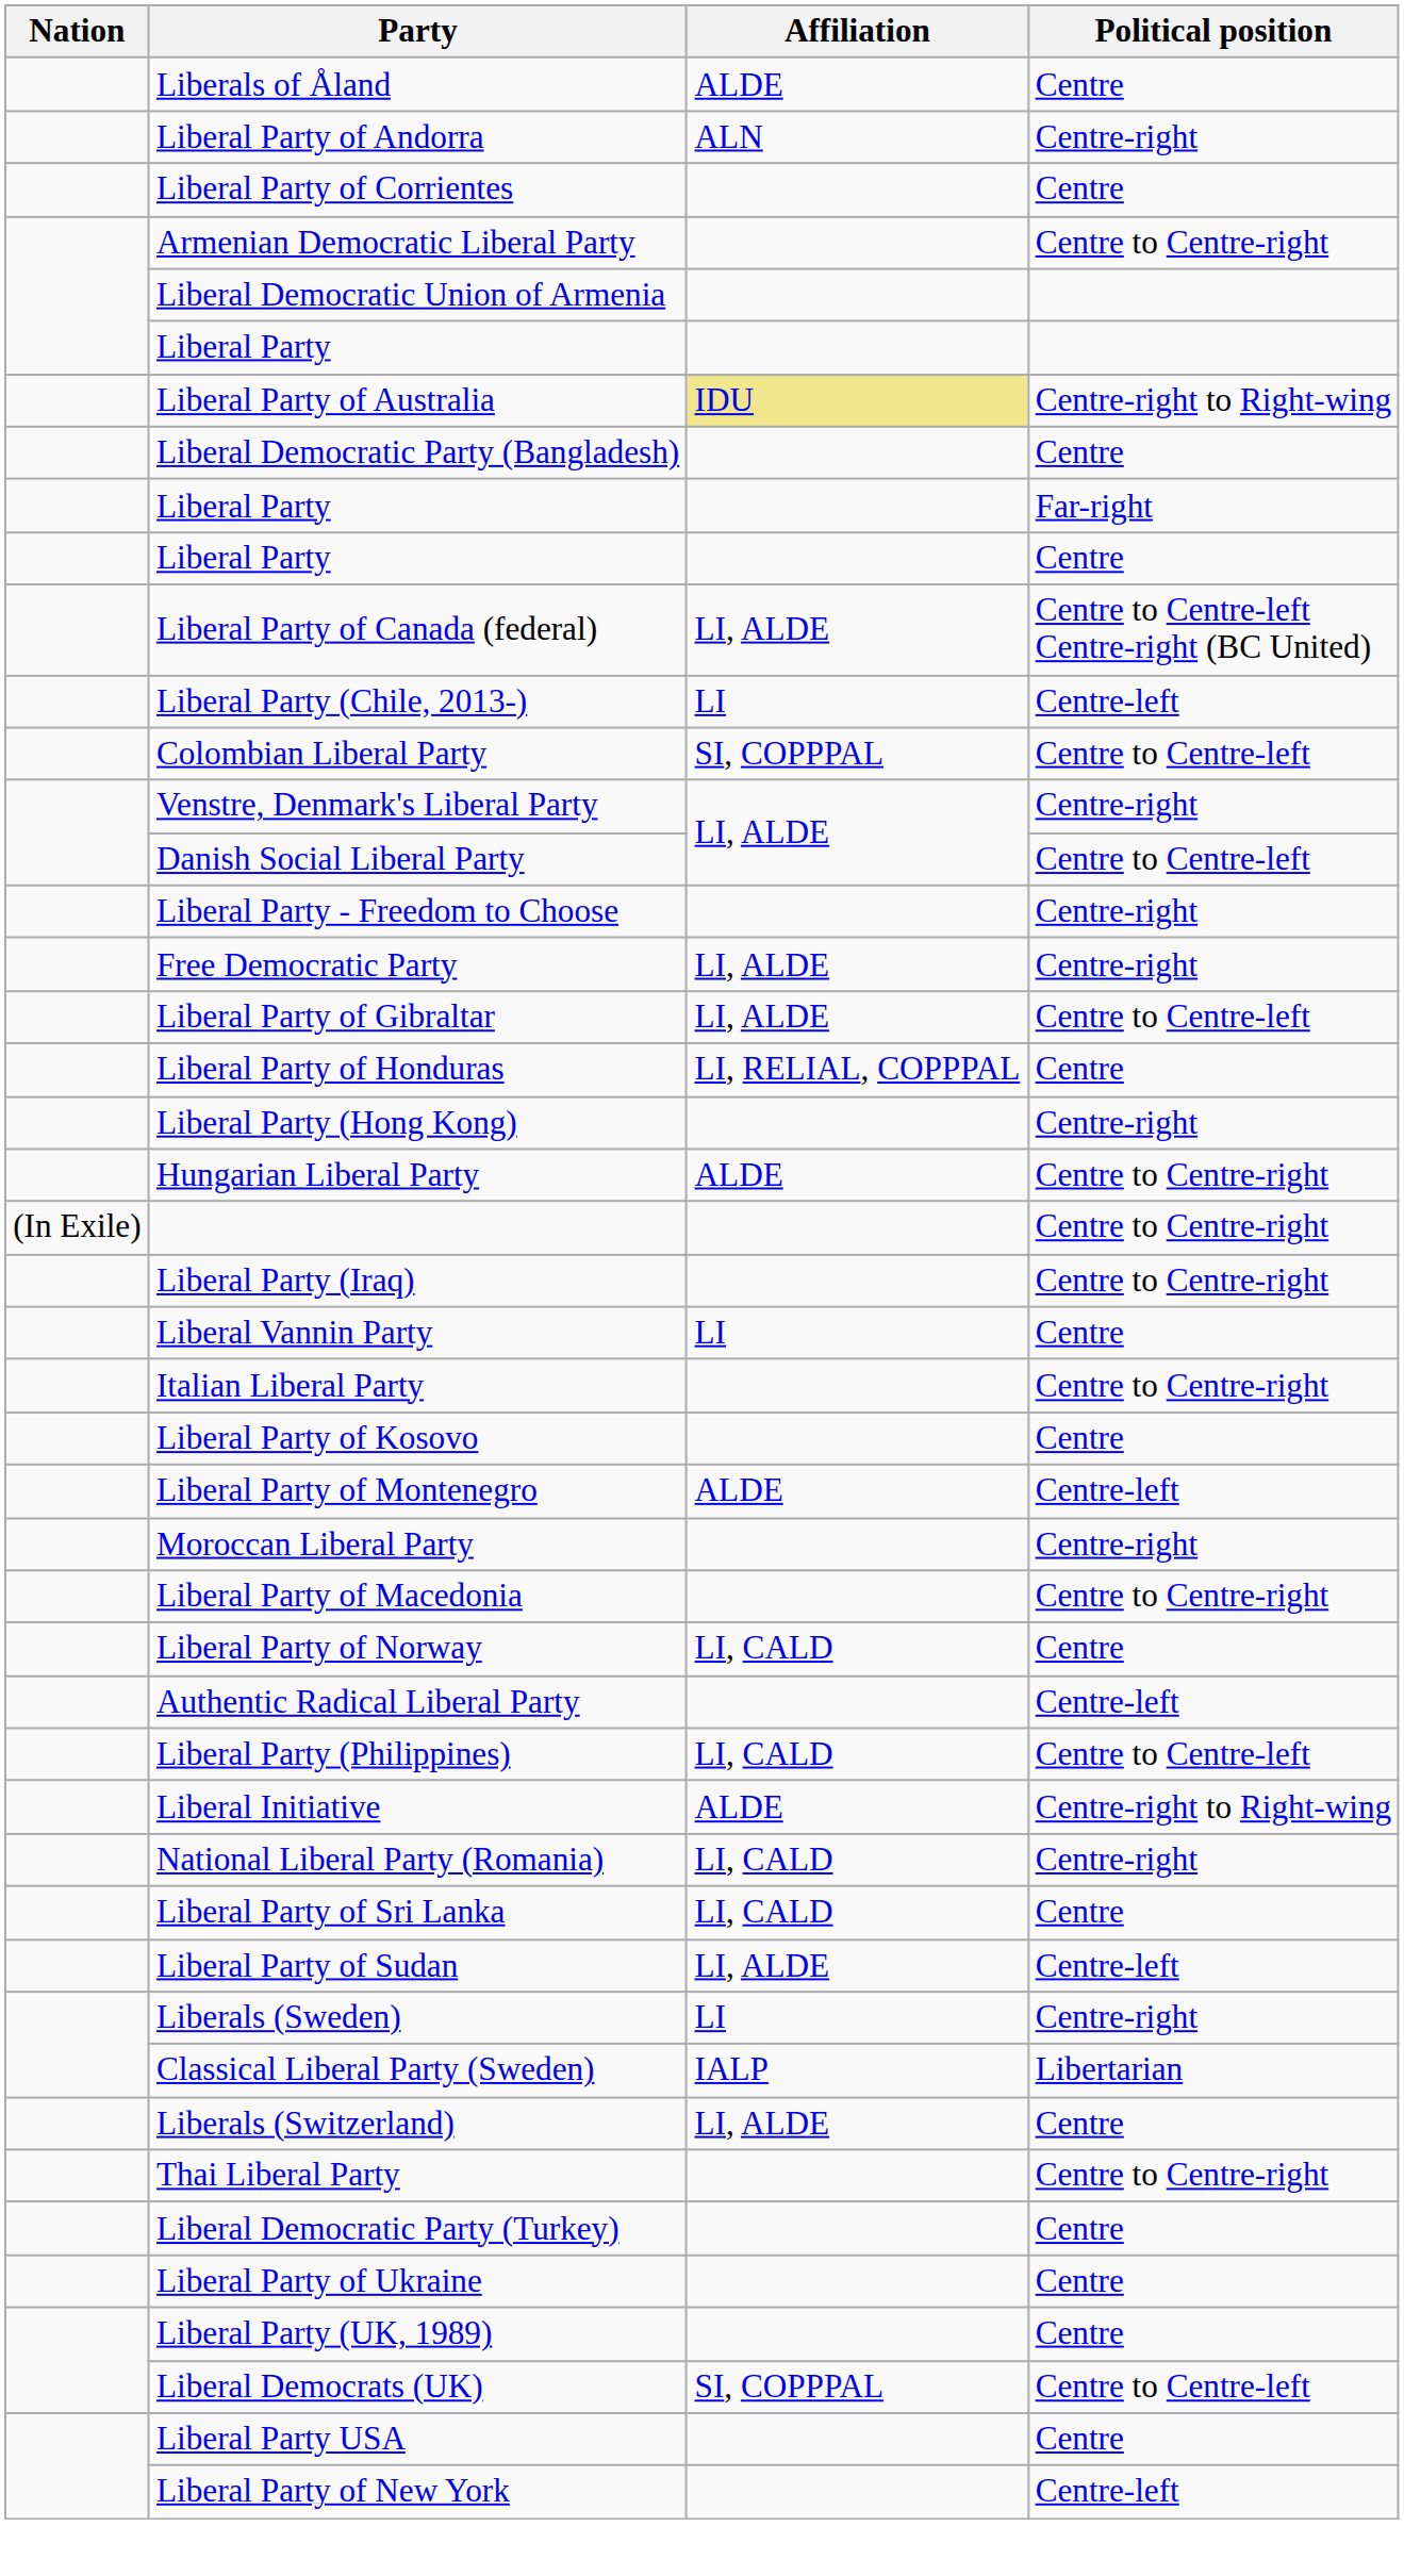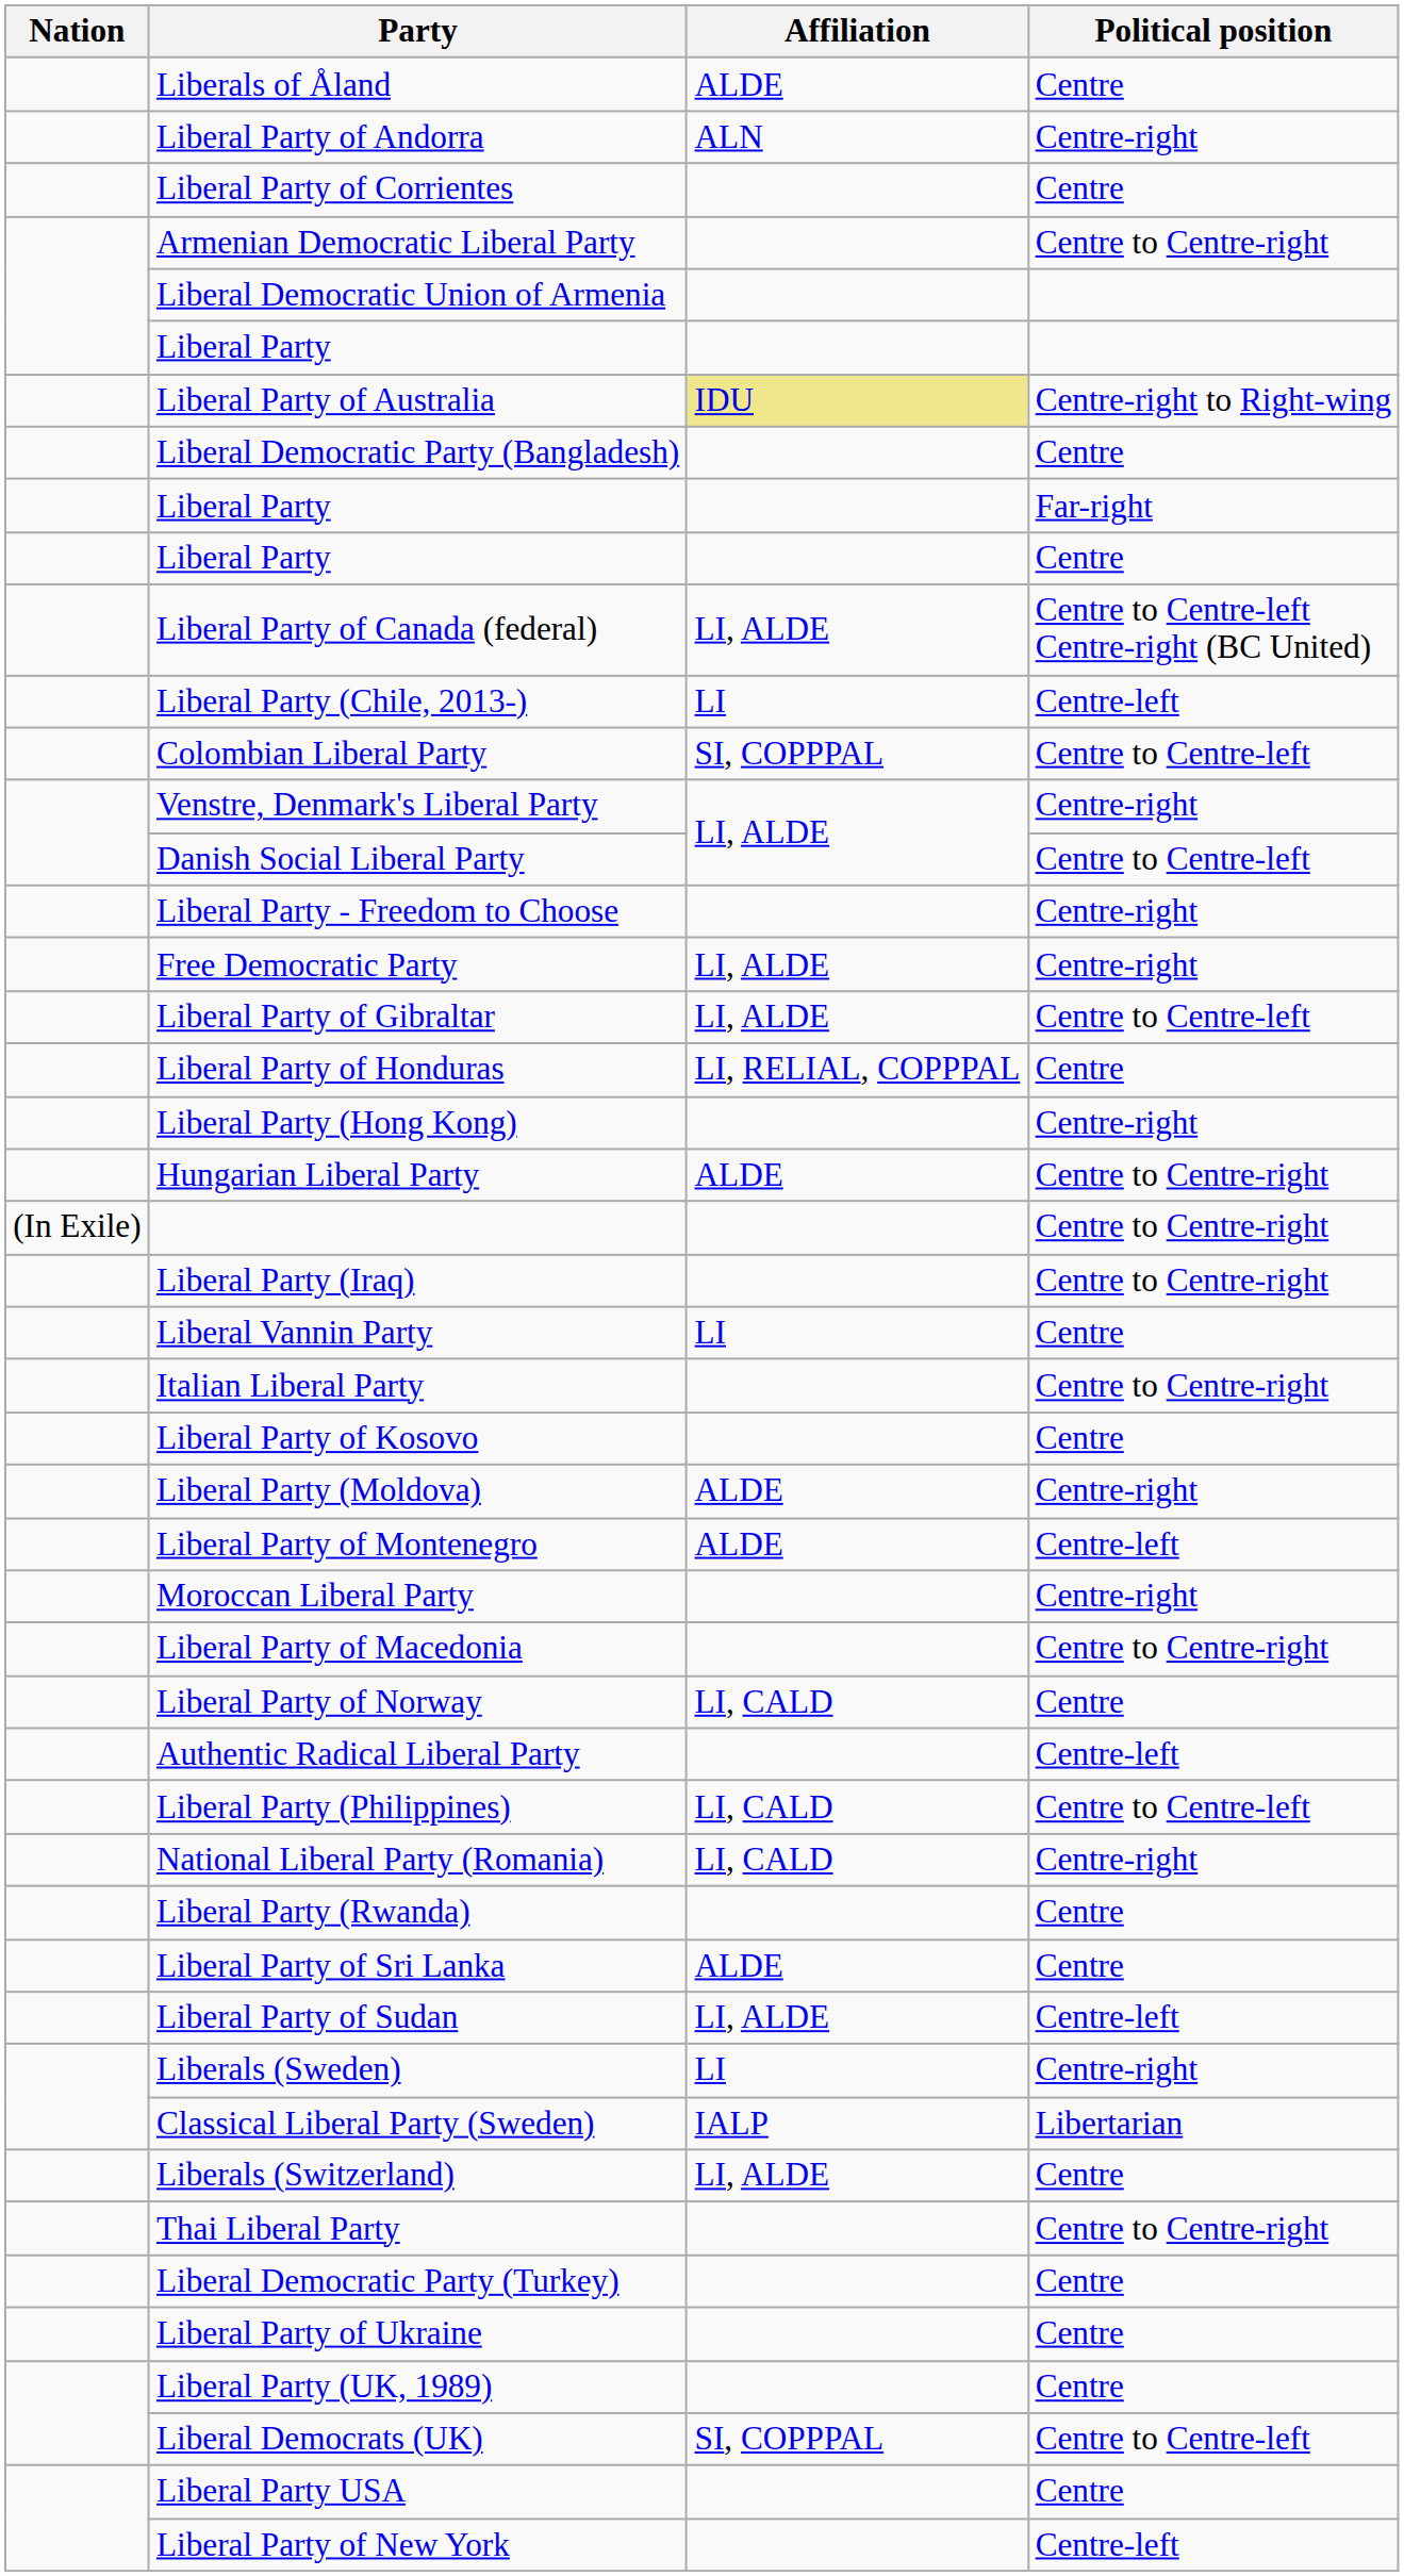 <table class="wikitable sortable">
 <tr>
 <th>Nation</th>
 <th>Party</th>
 <th>Affiliation</th>
 <th>Political position</th>
 </tr>
 <tr>
 <td></td>
 <td><a href='#'>Liberals of Åland</a></td>
 <td valign="top"><a href='#'>ALDE</a></td>
 <td><a href='#'>Centre</a></td>
 </tr>
 <tr>
 <td></td>
 <td><a href='#'>Liberal Party of Andorra</a></td>
 <td><a href='#'>ALN</a></td>
 <td><a href='#'>Centre-right</a></td>
 </tr>
 <tr>
 <td></td>
 <td><a href='#'>Liberal Party of Corrientes</a></td>
 <td></td>
 <td><a href='#'>Centre</a></td>
 </tr>
 <tr>
 <td rowspan="3"></td>
 <td><a href='#'>Armenian Democratic Liberal Party</a></td>
 <td></td>
 <td><a href='#'>Centre</a> to <a href='#'>Centre-right</a></td>
 </tr>
 <tr>
 <td><a href='#'>Liberal Democratic Union of Armenia</a></td>
 <td valign="top"></td>
 <td></td>
 </tr>
 <tr>
 <td><a href='#'>Liberal Party</a></td>
 <td valign="top"></td>
 <td></td>
 </tr>
 <tr>
 <td><br></td>
 <td><a href='#'>Liberal Party of Australia</a><br></td>
 <td style="background: khaki;"><a href='#'>IDU</a></td>
 <td><a href='#'>Centre-right</a> to <a href='#'>Right-wing</a></td>
 </tr>
 <tr>
 <td></td>
 <td><a href='#'>Liberal Democratic Party (Bangladesh)</a></td>
 <td></td>
 <td><a href='#'>Centre</a></td>
 </tr>
 <tr>
 <td></td>
 <td><a href='#'>Liberal Party</a></td>
 <td></td>
 <td><a href='#'>Far-right</a></td>
 </tr>
 <tr>
 <td></td>
 <td><a href='#'>Liberal Party</a></td>
 <td></td>
 <td><a href='#'>Centre</a></td>
 </tr>
 <tr>
 <td><br></td>
 <td><a href='#'>Liberal Party of Canada</a> (federal)<br></td>
 <td><a href='#'>LI</a>, <a href='#'>ALDE</a></td>
 <td><a href='#'>Centre</a> to <a href='#'>Centre-left</a><br><a href='#'>Centre-right</a> (BC United)</td>
 </tr>
 <tr>
 <td></td>
 <td><a href='#'>Liberal Party (Chile, 2013-)</a></td>
 <td><a href='#'>LI</a></td>
 <td><a href='#'>Centre-left</a></td>
 </tr>
 <tr>
 <td></td>
 <td><a href='#'>Colombian Liberal Party</a></td>
 <td><a href='#'>SI</a>, <a href='#'>COPPPAL</a></td>
 <td><a href='#'>Centre</a> to <a href='#'>Centre-left</a></td>
 </tr>
 <tr>
 <td rowspan="2"></td>
 <td><a href='#'>Venstre, Denmark's Liberal Party</a></td>
 <td rowspan="2"><a href='#'>LI</a>, <a href='#'>ALDE</a></td>
 <td><a href='#'>Centre-right</a></td>
 </tr>
 <tr>
 <td><a href='#'>Danish Social Liberal Party</a></td>
 <td><a href='#'>Centre</a> to <a href='#'>Centre-left</a></td>
 </tr>
 <tr>
 <td></td>
 <td><a href='#'>Liberal Party - Freedom to Choose</a></td>
 <td></td>
 <td><a href='#'>Centre-right</a></td>
 </tr>
 <tr>
 <td></td>
 <td><a href='#'>Free Democratic Party</a></td>
 <td><a href='#'>LI</a>, <a href='#'>ALDE</a></td>
 <td><a href='#'>Centre-right</a></td>
 </tr>
 <tr>
 <td></td>
 <td><a href='#'>Liberal Party of Gibraltar</a></td>
 <td><a href='#'>LI</a>, <a href='#'>ALDE</a></td>
 <td><a href='#'>Centre</a> to <a href='#'>Centre-left</a></td>
 </tr>
 <tr>
 <td></td>
 <td><a href='#'>Liberal Party of Honduras</a></td>
 <td><a href='#'>LI</a>, <a href='#'>RELIAL</a>, <a href='#'>COPPPAL</a></td>
 <td><a href='#'>Centre</a></td>
 </tr>
 <tr>
 <td></td>
 <td><a href='#'>Liberal Party (Hong Kong)</a></td>
 <td></td>
 <td><a href='#'>Centre-right</a></td>
 </tr>
 <tr>
 <td></td>
 <td><a href='#'>Hungarian Liberal Party</a></td>
 <td><a href='#'>ALDE</a></td>
 <td><a href='#'>Centre</a> to <a href='#'>Centre-right</a></td>
 </tr>
 <tr>
 <td> (In Exile)</td>
 <td></td>
 <td></td>
 <td><a href='#'>Centre</a> to <a href='#'>Centre-right</a></td>
 </tr>
 <tr>
 <td></td>
 <td><a href='#'>Liberal Party (Iraq)</a></td>
 <td></td>
 <td><a href='#'>Centre</a> to <a href='#'>Centre-right</a></td>
 </tr>
 <tr>
 <td></td>
 <td><a href='#'>Liberal Vannin Party</a></td>
 <td><a href='#'>LI</a></td>
 <td><a href='#'>Centre</a></td>
 </tr>
 <tr>
 <td></td>
 <td><a href='#'>Italian Liberal Party</a></td>
 <td></td>
 <td><a href='#'>Centre</a> to <a href='#'>Centre-right</a></td>
 </tr>
 <tr>
 <td></td>
 <td><a href='#'>Liberal Party of Kosovo</a></td>
 <td></td>
 <td><a href='#'>Centre</a></td>
 </tr>
 <tr>
 <td></td>
+<td><a href='#'>Liberal Party (Moldova)</a></td>
+<td><a href='#'>ALDE</a></td>
+<td><a href='#'>Centre-right</a></td>
+</tr>
+<tr>
+<td></td>
 <td><a href='#'>Liberal Party of Montenegro</a></td>
 <td><a href='#'>ALDE</a></td>
 <td><a href='#'>Centre-left</a></td>
 </tr>
 <tr>
 <td></td>
 <td><a href='#'>Moroccan Liberal Party</a></td>
 <td></td>
 <td><a href='#'>Centre-right</a></td>
 </tr>
 <tr>
 <td></td>
 <td><a href='#'>Liberal Party of Macedonia</a></td>
 <td></td>
 <td><a href='#'>Centre</a> to <a href='#'>Centre-right</a></td>
 </tr>
 <tr>
 <td></td>
 <td><a href='#'>Liberal Party of Norway</a></td>
 <td><a href='#'>LI</a>, <a href='#'>CALD</a></td>
 <td><a href='#'>Centre</a></td>
 </tr>
 <tr>
 <td></td>
 <td><a href='#'>Authentic Radical Liberal Party</a></td>
 <td></td>
 <td><a href='#'>Centre-left</a></td>
 </tr>
 <tr>
 <td></td>
 <td><a href='#'>Liberal Party (Philippines)</a></td>
 <td><a href='#'>LI</a>, <a href='#'>CALD</a></td>
 <td><a href='#'>Centre</a> to <a href='#'>Centre-left</a></td>
 </tr>
 <tr>
 <td></td>
-<td><a href='#'>Liberal Initiative</a></td>
-<td><a href='#'>ALDE</a></td>
-<td><a href='#'>Centre-right</a> to <a href='#'>Right-wing</a></td>
-</tr>
-<tr>
-<td></td>
 <td><a href='#'>National Liberal Party (Romania)</a></td>
 <td><a href='#'>LI</a>, <a href='#'>CALD</a></td>
 <td><a href='#'>Centre-right</a></td>
 </tr>
 <tr>
 <td></td>
+<td><a href='#'>Liberal Party (Rwanda)</a></td>
+<td></td>
+<td><a href='#'>Centre</a></td>
+</tr>
+<tr>
+<td></td>
 <td><a href='#'>Liberal Party of Sri Lanka</a></td>
-<td><a href='#'>LI</a>, <a href='#'>CALD</a></td>
+<td valign="top"><a href='#'>ALDE</a></td>
 <td><a href='#'>Centre</a></td>
 </tr>
 <tr>
 <td></td>
 <td><a href='#'>Liberal Party of Sudan</a></td>
 <td><a href='#'>LI</a>, <a href='#'>ALDE</a></td>
 <td><a href='#'>Centre-left</a></td>
 </tr>
 <tr>
 <td rowspan="2"></td>
 <td><a href='#'>Liberals (Sweden)</a></td>
 <td valign="top"><a href='#'>LI</a></td>
 <td><a href='#'>Centre-right</a></td>
 </tr>
 <tr>
 <td><a href='#'>Classical Liberal Party (Sweden)</a></td>
 <td><a href='#'>IALP</a></td>
 <td><a href='#'>Libertarian</a></td>
 </tr>
 <tr>
 <td></td>
 <td><a href='#'>Liberals (Switzerland)</a></td>
 <td><a href='#'>LI</a>, <a href='#'>ALDE</a></td>
 <td><a href='#'>Centre</a></td>
 </tr>
 <tr>
 <td></td>
 <td><a href='#'>Thai Liberal Party</a></td>
 <td></td>
 <td><a href='#'>Centre</a> to <a href='#'>Centre-right</a></td>
 </tr>
 <tr>
 <td></td>
 <td><a href='#'>Liberal Democratic Party (Turkey)</a></td>
 <td></td>
 <td><a href='#'>Centre</a></td>
 </tr>
 <tr>
 <td></td>
 <td><a href='#'>Liberal Party of Ukraine</a></td>
 <td></td>
 <td><a href='#'>Centre</a></td>
 </tr>
 <tr>
 <td rowspan="2"></td>
 <td><a href='#'>Liberal Party (UK, 1989)</a></td>
 <td valign="top"></td>
 <td><a href='#'>Centre</a></td>
 </tr>
 <tr>
 <td><a href='#'>Liberal Democrats (UK)</a></td>
 <td><a href='#'>SI</a>, <a href='#'>COPPPAL</a></td>
 <td><a href='#'>Centre</a> to <a href='#'>Centre-left</a></td>
 </tr>
 <tr>
 <td rowspan="2"><br></td>
 <td><a href='#'>Liberal Party USA</a><br></td>
 <td></td>
 <td><a href='#'>Centre</a></td>
 </tr>
 <tr>
 <td><a href='#'>Liberal Party of New York</a></td>
 <td></td>
 <td><a href='#'>Centre-left</a></td>
 </tr>
 </table>
